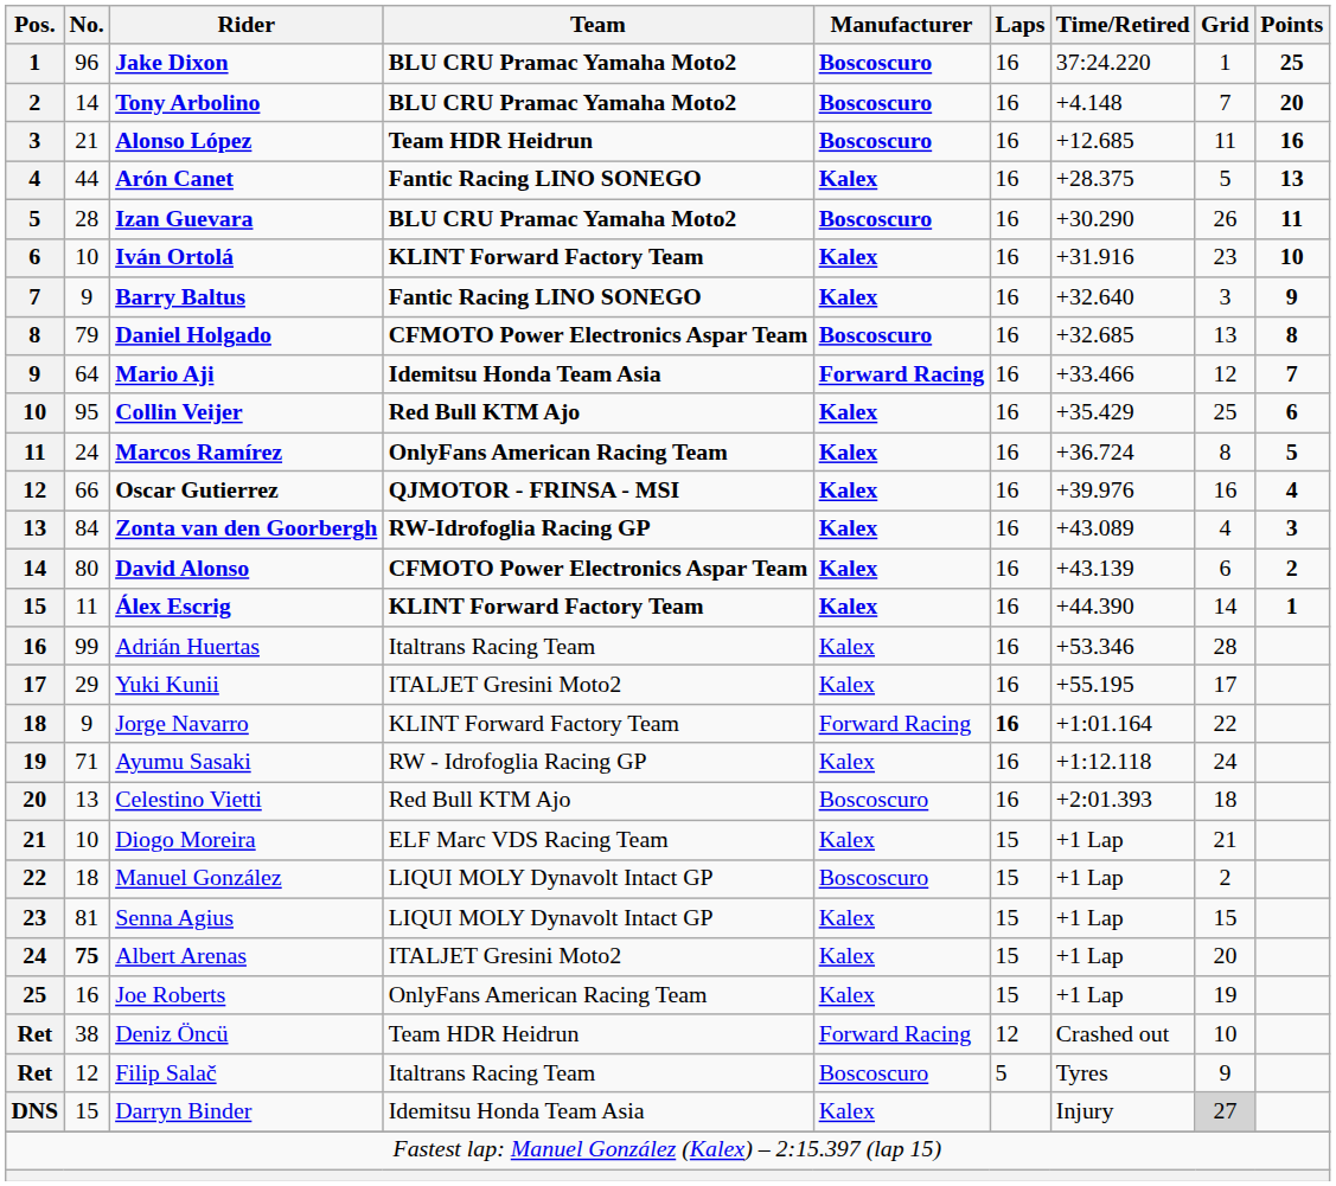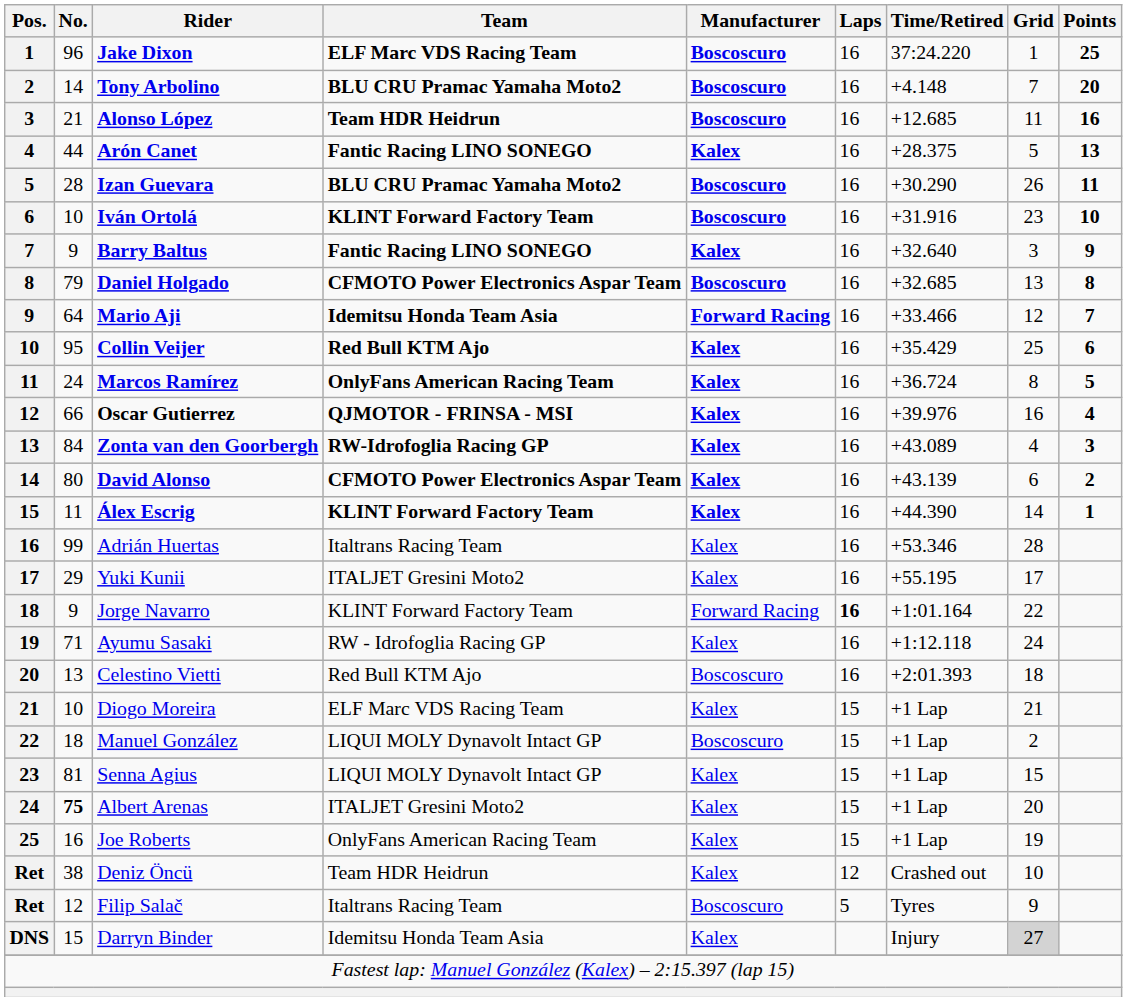 <table class="wikitable sortable" style="font-size: 85%;">
 <tr>
 <th>Pos.</th>
 <th>No.</th>
 <th>Rider</th>
 <th>Team</th>
 <th>Manufacturer</th>
 <th>Laps</th>
 <th>Time/Retired</th>
 <th>Grid</th>
 <th>Points</th>
 </tr>
 <tr>
 <th scope="row">1</th>
 <td align="center">96</td>
 <td> <strong><a href='#'>Jake Dixon</a></strong></td>
-<td><strong>BLU CRU Pramac Yamaha Moto2</strong></td>
+<td><strong>ELF Marc VDS Racing Team</strong></td>
 <td><strong><a href='#'>Boscoscuro</a></strong></td>
 <td>16</td>
 <td>37:24.220</td>
 <td align="center">1</td>
 <td align="center"><strong>25</strong></td>
 </tr>
 <tr>
 <th scope="row">2</th>
 <td align="center">14</td>
 <td> <strong><a href='#'>Tony Arbolino</a></strong></td>
 <td><strong>BLU CRU Pramac Yamaha Moto2</strong></td>
 <td><strong><a href='#'>Boscoscuro</a></strong></td>
 <td>16</td>
 <td>+4.148</td>
 <td align="center">7</td>
 <td align="center"><strong>20</strong></td>
 </tr>
 <tr>
 <th scope="row">3</th>
 <td align="center">21</td>
 <td> <strong><a href='#'>Alonso López</a></strong></td>
 <td><strong>Team HDR Heidrun</strong></td>
 <td><strong><a href='#'>Boscoscuro</a></strong></td>
 <td>16</td>
 <td>+12.685</td>
 <td align="center">11</td>
 <td align="center"><strong>16</strong></td>
 </tr>
 <tr>
 <th scope="row">4</th>
 <td align="center">44</td>
 <td> <strong><a href='#'>Arón Canet</a></strong></td>
 <td><strong>Fantic Racing LINO SONEGO</strong></td>
 <td><strong><a href='#'>Kalex</a></strong></td>
 <td>16</td>
 <td>+28.375</td>
 <td align="center">5</td>
 <td align="center"><strong>13</strong></td>
 </tr>
 <tr>
 <th scope="row">5</th>
 <td align="center">28</td>
 <td> <strong><a href='#'>Izan Guevara</a></strong></td>
 <td><strong>BLU CRU Pramac Yamaha Moto2</strong></td>
 <td><strong><a href='#'>Boscoscuro</a></strong></td>
 <td>16</td>
 <td>+30.290</td>
 <td align="center">26</td>
 <td align="center"><strong>11</strong></td>
 </tr>
 <tr>
 <th scope="row">6</th>
 <td align="center">10</td>
 <td> <strong><a href='#'>Iván Ortolá</a></strong></td>
 <td><strong>KLINT Forward Factory Team</strong></td>
-<td><strong><a href='#'>Kalex</a></strong></td>
+<td><strong><a href='#'>Boscoscuro</a></strong></td>
 <td>16</td>
 <td>+31.916</td>
 <td align="center">23</td>
 <td align="center"><strong>10</strong></td>
 </tr>
 <tr>
 <th scope="row">7</th>
 <td align="center">9</td>
 <td> <strong><a href='#'>Barry Baltus</a></strong></td>
 <td><strong>Fantic Racing LINO SONEGO</strong></td>
 <td><strong><a href='#'>Kalex</a></strong></td>
 <td>16</td>
 <td>+32.640</td>
 <td align="center">3</td>
 <td align="center"><strong>9</strong></td>
 </tr>
 <tr>
 <th scope="row">8</th>
 <td align="center">79</td>
 <td> <strong><a href='#'>Daniel Holgado</a></strong></td>
 <td><strong>CFMOTO Power Electronics Aspar Team</strong></td>
 <td><strong><a href='#'>Boscoscuro</a></strong></td>
 <td>16</td>
 <td>+32.685</td>
 <td align="center">13</td>
 <td align="center"><strong>8</strong></td>
 </tr>
 <tr>
 <th scope="row">9</th>
 <td align="center">64</td>
 <td> <strong><a href='#'>Mario Aji</a></strong></td>
 <td><strong>Idemitsu Honda Team Asia</strong></td>
 <td><strong><a href='#'>Forward Racing</a></strong></td>
 <td>16</td>
 <td>+33.466</td>
 <td align="center">12</td>
 <td align="center"><strong>7</strong></td>
 </tr>
 <tr>
 <th scope="row">10</th>
 <td align="center">95</td>
 <td> <strong><a href='#'>Collin Veijer</a></strong></td>
 <td><strong>Red Bull KTM Ajo</strong></td>
 <td><strong><a href='#'>Kalex</a></strong></td>
 <td>16</td>
 <td>+35.429</td>
 <td align="center">25</td>
 <td align="center"><strong>6</strong></td>
 </tr>
 <tr>
 <th scope="row">11</th>
 <td align="center">24</td>
 <td> <strong><a href='#'>Marcos Ramírez</a></strong></td>
 <td><strong>OnlyFans American Racing Team</strong></td>
 <td><strong><a href='#'>Kalex</a></strong></td>
 <td>16</td>
 <td>+36.724</td>
 <td align="center">8</td>
 <td align="center"><strong>5</strong></td>
 </tr>
 <tr>
 <th scope="row">12</th>
 <td align="center">66</td>
 <td> <strong>Oscar Gutierrez</strong></td>
 <td><strong>QJMOTOR - FRINSA - MSI</strong></td>
 <td><strong><a href='#'>Kalex</a></strong></td>
 <td>16</td>
 <td>+39.976</td>
 <td align="center">16</td>
 <td align="center"><strong>4</strong></td>
 </tr>
 <tr>
 <th scope="row">13</th>
 <td align="center">84</td>
 <td> <strong><a href='#'>Zonta van den Goorbergh</a></strong></td>
 <td><strong>RW-Idrofoglia Racing GP</strong></td>
 <td><strong><a href='#'>Kalex</a></strong></td>
 <td>16</td>
 <td>+43.089</td>
 <td align="center">4</td>
 <td align="center"><strong>3</strong></td>
 </tr>
 <tr>
 <th scope="row">14</th>
 <td align="center">80</td>
 <td> <strong><a href='#'>David Alonso</a></strong></td>
 <td><strong>CFMOTO Power Electronics Aspar Team</strong></td>
 <td><strong><a href='#'>Kalex</a></strong></td>
 <td>16</td>
 <td>+43.139</td>
 <td align="center">6</td>
 <td align="center"><strong>2</strong></td>
 </tr>
 <tr>
 <th scope="row">15</th>
 <td align="center">11</td>
 <td> <strong><a href='#'>Álex Escrig</a></strong></td>
 <td><strong>KLINT Forward Factory Team</strong></td>
 <td><strong><a href='#'>Kalex</a></strong></td>
 <td>16</td>
 <td>+44.390</td>
 <td align="center">14</td>
 <td align="center"><strong>1</strong></td>
 </tr>
 <tr>
 <th scope="row">16</th>
 <td align="center">99</td>
 <td> <a href='#'>Adrián Huertas</a></td>
 <td>Italtrans Racing Team</td>
 <td><a href='#'>Kalex</a></td>
 <td>16</td>
 <td>+53.346</td>
 <td align="center">28</td>
 <td align="center"></td>
 </tr>
 <tr>
 <th scope="row">17</th>
 <td align="center">29</td>
 <td> <a href='#'>Yuki Kunii</a></td>
 <td>ITALJET Gresini Moto2</td>
 <td><a href='#'>Kalex</a></td>
 <td>16</td>
 <td>+55.195</td>
 <td align="center">17</td>
 <td align="center"></td>
 </tr>
 <tr>
 <th scope="row">18</th>
 <td align="center">9</td>
 <td> <a href='#'>Jorge Navarro</a></td>
 <td>KLINT Forward Factory Team</td>
 <td><a href='#'>Forward Racing</a></td>
 <td><strong>16</strong></td>
 <td>+1:01.164</td>
 <td align="center">22</td>
 <td align="center"></td>
 </tr>
 <tr>
 <th scope="row">19</th>
 <td align="center">71</td>
 <td> <a href='#'>Ayumu Sasaki</a></td>
 <td>RW - Idrofoglia Racing GP</td>
 <td><a href='#'>Kalex</a></td>
 <td>16</td>
 <td>+1:12.118</td>
 <td align="center">24</td>
 <td align="center"></td>
 </tr>
 <tr>
 <th scope="row">20</th>
 <td align="center">13</td>
 <td> <a href='#'>Celestino Vietti</a></td>
 <td>Red Bull KTM Ajo</td>
 <td><a href='#'>Boscoscuro</a></td>
 <td>16</td>
 <td>+2:01.393</td>
 <td align="center">18</td>
 <td align="center"></td>
 </tr>
 <tr>
 <th scope="row">21</th>
 <td align="center">10</td>
 <td> <a href='#'>Diogo Moreira</a></td>
 <td>ELF Marc VDS Racing Team</td>
 <td><a href='#'>Kalex</a></td>
 <td>15</td>
 <td>+1 Lap</td>
 <td align="center">21</td>
 <td align="center"></td>
 </tr>
 <tr>
 <th scope="row">22</th>
 <td align="center">18</td>
 <td> <a href='#'>Manuel González</a></td>
 <td>LIQUI MOLY Dynavolt Intact GP</td>
 <td><a href='#'>Boscoscuro</a></td>
 <td>15</td>
 <td>+1 Lap</td>
 <td align="center">2</td>
 <td align="center"></td>
 </tr>
 <tr>
 <th scope="row">23</th>
 <td align="center">81</td>
 <td> <a href='#'>Senna Agius</a></td>
 <td>LIQUI MOLY Dynavolt Intact GP</td>
 <td><a href='#'>Kalex</a></td>
 <td>15</td>
 <td>+1 Lap</td>
 <td align="center">15</td>
 <td align="center"></td>
 </tr>
 <tr>
 <th scope="row">24</th>
 <td align="center"><strong>75</strong></td>
 <td> <a href='#'>Albert Arenas</a></td>
 <td>ITALJET Gresini Moto2</td>
 <td><a href='#'>Kalex</a></td>
 <td>15</td>
 <td>+1 Lap</td>
 <td align="center">20</td>
 <td align="center"></td>
 </tr>
 <tr>
 <th scope="row">25</th>
 <td align="center">16</td>
 <td> <a href='#'>Joe Roberts</a></td>
 <td>OnlyFans American Racing Team</td>
 <td><a href='#'>Kalex</a></td>
 <td>15</td>
 <td>+1 Lap</td>
 <td align="center">19</td>
 <td align="center"></td>
 </tr>
 <tr>
 <th scope="row">Ret</th>
 <td align="center">38</td>
 <td> <a href='#'>Deniz Öncü</a></td>
 <td>Team HDR Heidrun</td>
-<td><a href='#'>Forward Racing</a></td>
+<td><a href='#'>Kalex</a></td>
 <td>12</td>
 <td>Crashed out</td>
 <td align="center">10</td>
 <td align="center"></td>
 </tr>
 <tr>
 <th scope="row">Ret</th>
 <td align="center">12</td>
 <td> <a href='#'>Filip Salač</a></td>
 <td>Italtrans Racing Team</td>
 <td><a href='#'>Boscoscuro</a></td>
 <td>5</td>
 <td>Tyres</td>
 <td align="center">9</td>
 <td align="center"></td>
 </tr>
 <tr>
 <th scope="row">DNS</th>
 <td align="center">15</td>
 <td> <a href='#'>Darryn Binder</a></td>
 <td>Idemitsu Honda Team Asia</td>
 <td><a href='#'>Kalex</a></td>
 <td></td>
 <td>Injury</td>
 <td align="center" style="background: lightgrey;">27</td>
 <td align="center"></td>
 </tr>
 <tr>
 </tr>
 <tr class="sortbottom">
 <td colspan="9" style="text-align:center"><em>Fastest lap:  <a href='#'>Manuel González</a> (<a href='#'>Kalex</a>) – 2:15.397 (lap 15)</em></td>
 </tr>
 <tr class="sortbottom">
 <th colspan=9></th>
 </tr>
 </table>
